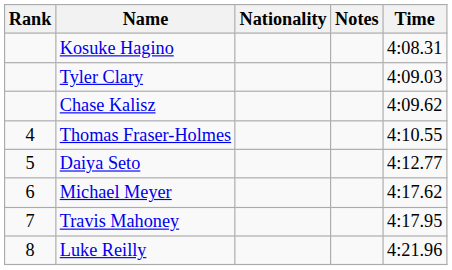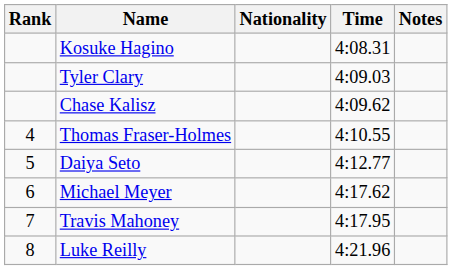 <table class="wikitable sortable" style="text-align:center">
 <tr>
 <th>Rank</th>
 <th>Name</th>
 <th>Nationality</th>
+<th>Time</th>
 <th>Notes</th>
-<th>Time</th>
 </tr>
 <tr>
 <td></td>
 <td align=left><a href='#'>Kosuke Hagino</a></td>
 <td align=left></td>
+<td>4:08.31</td>
 <td></td>
-<td>4:08.31</td>
 </tr>
 <tr>
 <td></td>
 <td align=left><a href='#'>Tyler Clary</a></td>
 <td align=left></td>
+<td>4:09.03</td>
 <td></td>
-<td>4:09.03</td>
 </tr>
 <tr>
 <td></td>
 <td align=left><a href='#'>Chase Kalisz</a></td>
 <td align=left></td>
+<td>4:09.62</td>
 <td></td>
-<td>4:09.62</td>
 </tr>
 <tr>
 <td>4</td>
 <td align=left><a href='#'>Thomas Fraser-Holmes</a></td>
 <td align=left></td>
+<td>4:10.55</td>
 <td></td>
-<td>4:10.55</td>
 </tr>
 <tr>
 <td>5</td>
 <td align=left><a href='#'>Daiya Seto</a></td>
 <td align=left></td>
+<td>4:12.77</td>
 <td></td>
-<td>4:12.77</td>
 </tr>
 <tr>
 <td>6</td>
 <td align=left><a href='#'>Michael Meyer</a></td>
 <td align=left></td>
+<td>4:17.62</td>
 <td></td>
-<td>4:17.62</td>
 </tr>
 <tr>
 <td>7</td>
 <td align=left><a href='#'>Travis Mahoney</a></td>
 <td align=left></td>
+<td>4:17.95</td>
 <td></td>
-<td>4:17.95</td>
 </tr>
 <tr>
 <td>8</td>
 <td align=left><a href='#'>Luke Reilly</a></td>
 <td align=left></td>
+<td>4:21.96</td>
 <td></td>
-<td>4:21.96</td>
 </tr>
 </table>
